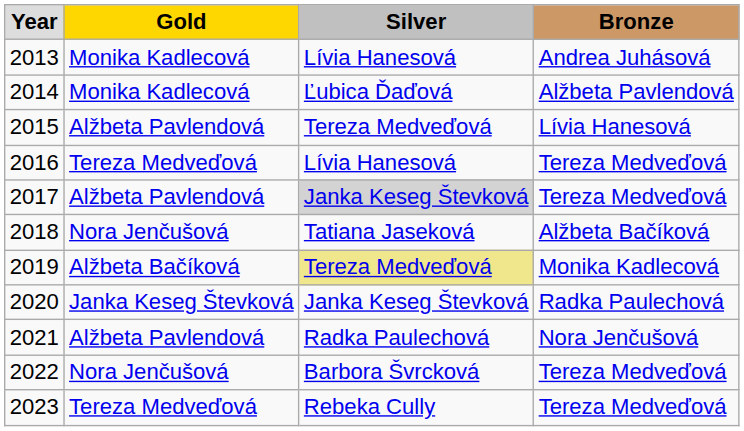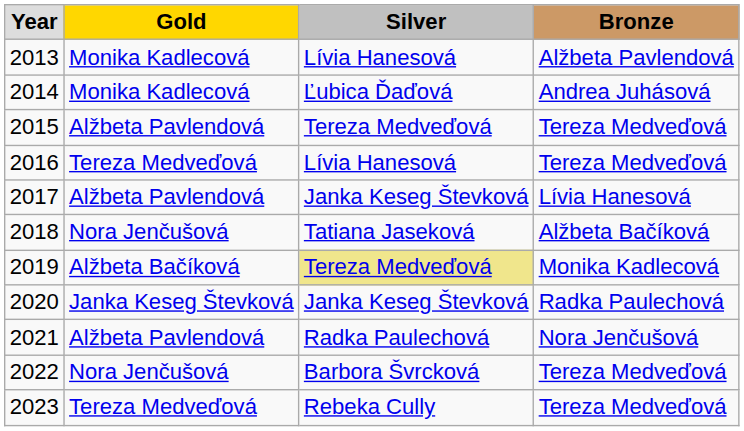 <table class="wikitable sortable alternance" style="font-size:100%">
 <tr style="text-align:center; background:#e4e4e4; font-weight:bold;">
 <td style="background:#ddd; ">Year</td>
 <td style="background:gold; ">Gold</td>
 <td style="background:silver; ">Silver</td>
 <td style="background:#c96; ">Bronze</td>
 </tr>
 <tr>
 <td>2013</td>
 <td><a href='#'>Monika Kadlecová</a></td>
 <td><a href='#'>Lívia Hanesová</a></td>
-<td><a href='#'>Andrea Juhásová</a></td>
+<td><a href='#'>Alžbeta Pavlendová</a></td>
 </tr>
 <tr>
 <td>2014</td>
 <td><a href='#'>Monika Kadlecová</a></td>
 <td><a href='#'>Ľubica Ďaďová</a></td>
-<td><a href='#'>Alžbeta Pavlendová</a></td>
+<td><a href='#'>Andrea Juhásová</a></td>
 </tr>
 <tr>
 <td>2015</td>
 <td><a href='#'>Alžbeta Pavlendová</a></td>
 <td><a href='#'>Tereza Medveďová</a></td>
-<td><a href='#'>Lívia Hanesová</a></td>
+<td><a href='#'>Tereza Medveďová</a></td>
 </tr>
 <tr>
 <td>2016</td>
 <td><a href='#'>Tereza Medveďová</a></td>
 <td><a href='#'>Lívia Hanesová</a></td>
 <td><a href='#'>Tereza Medveďová</a></td>
 </tr>
 <tr>
 <td>2017</td>
 <td><a href='#'>Alžbeta Pavlendová</a></td>
-<td style="background: lightgrey;"><a href='#'>Janka Keseg Števková</a></td>
-<td><a href='#'>Tereza Medveďová</a></td>
+<td><a href='#'>Janka Keseg Števková</a></td>
+<td><a href='#'>Lívia Hanesová</a></td>
 </tr>
 <tr>
 <td>2018</td>
 <td><a href='#'>Nora Jenčušová</a></td>
 <td><a href='#'>Tatiana Jaseková</a></td>
 <td><a href='#'>Alžbeta Bačíková</a></td>
 </tr>
 <tr>
 <td>2019</td>
 <td><a href='#'>Alžbeta Bačíková</a></td>
 <td style="background: khaki;"><a href='#'>Tereza Medveďová</a></td>
 <td><a href='#'>Monika Kadlecová</a></td>
 </tr>
 <tr>
 <td>2020</td>
 <td><a href='#'>Janka Keseg Števková</a></td>
 <td><a href='#'>Janka Keseg Števková</a></td>
 <td><a href='#'>Radka Paulechová</a></td>
 </tr>
 <tr>
 <td>2021</td>
 <td><a href='#'>Alžbeta Pavlendová</a></td>
 <td><a href='#'>Radka Paulechová</a></td>
 <td><a href='#'>Nora Jenčušová</a></td>
 </tr>
 <tr>
 <td>2022</td>
 <td><a href='#'>Nora Jenčušová</a></td>
 <td><a href='#'>Barbora Švrcková</a></td>
 <td><a href='#'>Tereza Medveďová</a></td>
 </tr>
 <tr>
 <td>2023</td>
 <td><a href='#'>Tereza Medveďová</a></td>
 <td><a href='#'>Rebeka Cully</a></td>
 <td><a href='#'>Tereza Medveďová</a></td>
 </tr>
 </table>
